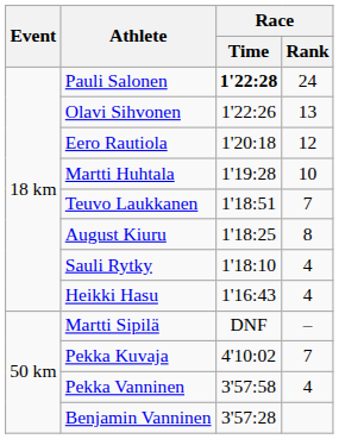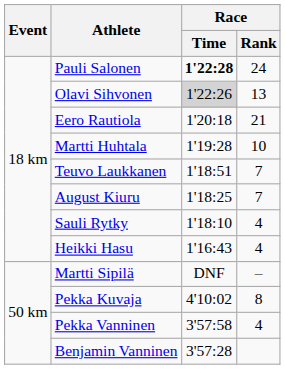 <table class="wikitable" border="1" style="font-size:90%">
 <tr>
 <th rowspan=2>Event</th>
 <th rowspan=2>Athlete</th>
 <th colspan=2>Race</th>
 </tr>
 <tr>
 <th>Time</th>
 <th>Rank</th>
 </tr>
 <tr>
 <td rowspan=8>18 km</td>
 <td><a href='#'>Pauli Salonen</a></td>
 <td align=center><strong>1'22:28</strong></td>
 <td align=center>24</td>
 </tr>
 <tr>
 <td><a href='#'>Olavi Sihvonen</a></td>
-<td align=center>1'22:26</td>
+<td align=center style="background: lightgrey;">1'22:26</td>
 <td align=center>13</td>
 </tr>
 <tr>
 <td><a href='#'>Eero Rautiola</a></td>
 <td align=center>1'20:18</td>
-<td align=center>12</td>
+<td align=center>21</td>
 </tr>
 <tr>
 <td><a href='#'>Martti Huhtala</a></td>
 <td align=center>1'19:28</td>
 <td align=center>10</td>
 </tr>
 <tr>
 <td><a href='#'>Teuvo Laukkanen</a></td>
 <td align=center>1'18:51</td>
 <td align=center>7</td>
 </tr>
 <tr>
 <td><a href='#'>August Kiuru</a></td>
 <td align=center>1'18:25</td>
-<td align=center>8</td>
+<td align=center>7</td>
 </tr>
 <tr>
 <td><a href='#'>Sauli Rytky</a></td>
 <td align=center>1'18:10</td>
 <td align=center>4</td>
 </tr>
 <tr>
 <td><a href='#'>Heikki Hasu</a></td>
 <td align=center>1'16:43</td>
 <td align=center>4</td>
 </tr>
 <tr>
 <td rowspan=4>50 km</td>
 <td><a href='#'>Martti Sipilä</a></td>
 <td align=center>DNF</td>
 <td align=center>–</td>
 </tr>
 <tr>
 <td><a href='#'>Pekka Kuvaja</a></td>
 <td align=center>4'10:02</td>
-<td align=center>7</td>
+<td align=center>8</td>
 </tr>
 <tr>
 <td><a href='#'>Pekka Vanninen</a></td>
 <td align=center>3'57:58</td>
 <td align=center>4</td>
 </tr>
 <tr>
 <td><a href='#'>Benjamin Vanninen</a></td>
 <td align=center>3'57:28</td>
 <td align=center></td>
 </tr>
 </table>
